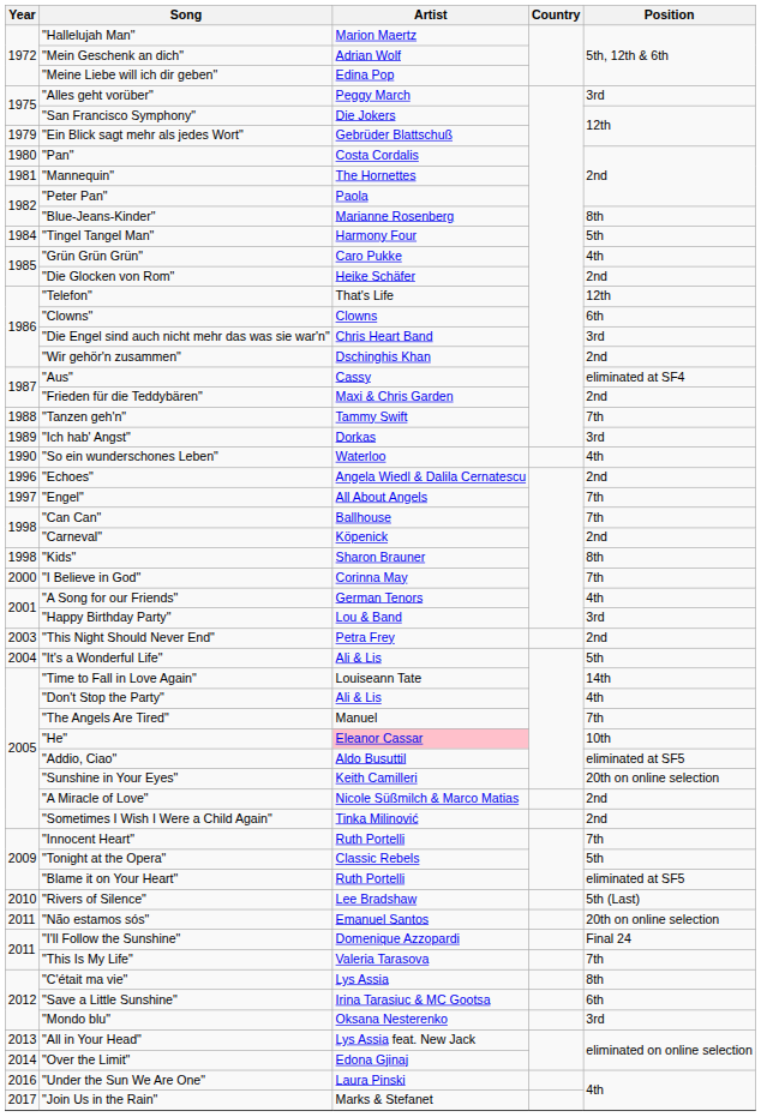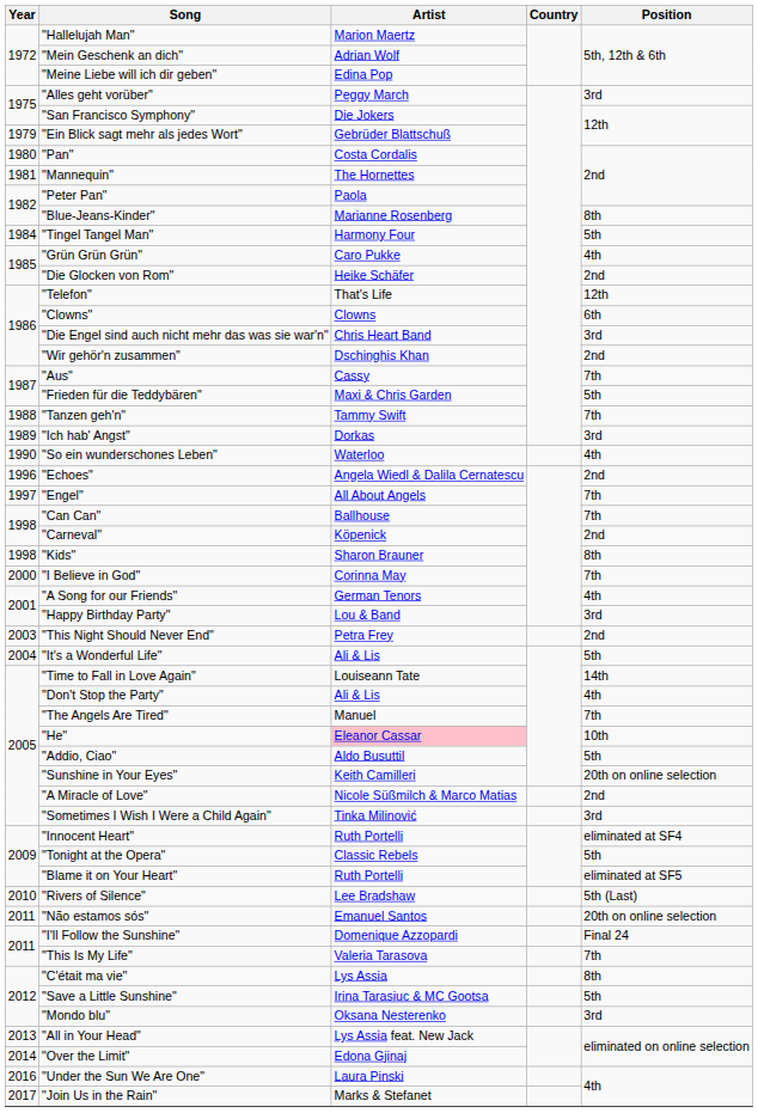 <table class="wikitable sortable" style="border:1px solid black;">
 <tr>
 <th>Year</th>
 <th>Song</th>
 <th>Artist</th>
 <th>Country</th>
 <th>Position</th>
 </tr>
 <tr>
 <td rowspan=3>1972</td>
 <td>"Hallelujah Man"</td>
 <td><a href='#'>Marion Maertz</a></td>
 <td rowspan="3"></td>
 <td rowspan=3>5th, 12th & 6th</td>
 </tr>
 <tr>
 <td>"Mein Geschenk an dich"</td>
 <td><a href='#'>Adrian Wolf</a></td>
 </tr>
 <tr>
 <td>"Meine Liebe will ich dir geben"</td>
 <td><a href='#'>Edina Pop</a></td>
 </tr>
 <tr>
 <td rowspan=2>1975</td>
 <td>"Alles geht vorüber"</td>
 <td><a href='#'>Peggy March</a></td>
 <td rowspan=18></td>
 <td>3rd</td>
 </tr>
 <tr>
 <td>"San Francisco Symphony"</td>
 <td><a href='#'>Die Jokers</a></td>
 <td rowspan="2">12th</td>
 </tr>
 <tr>
 <td>1979</td>
 <td>"Ein Blick sagt mehr als jedes Wort"</td>
 <td><a href='#'>Gebrüder Blattschuß</a></td>
 </tr>
 <tr>
 <td>1980</td>
 <td>"Pan"</td>
 <td><a href='#'>Costa Cordalis</a></td>
 <td rowspan=3>2nd</td>
 </tr>
 <tr>
 <td>1981</td>
 <td>"Mannequin"</td>
 <td><a href='#'>The Hornettes</a></td>
 </tr>
 <tr>
 <td rowspan=2>1982</td>
 <td>"Peter Pan"</td>
 <td><a href='#'>Paola</a></td>
 </tr>
 <tr>
 <td>"Blue-Jeans-Kinder"</td>
 <td><a href='#'>Marianne Rosenberg</a></td>
 <td>8th</td>
 </tr>
 <tr>
 <td>1984</td>
 <td>"Tingel Tangel Man"</td>
 <td><a href='#'>Harmony Four</a></td>
 <td>5th</td>
 </tr>
 <tr>
 <td rowspan=2>1985</td>
 <td>"Grün Grün Grün"</td>
 <td><a href='#'>Caro Pukke</a></td>
 <td>4th</td>
 </tr>
 <tr>
 <td>"Die Glocken von Rom"</td>
 <td><a href='#'>Heike Schäfer</a></td>
 <td>2nd</td>
 </tr>
 <tr>
 <td rowspan=4>1986</td>
 <td>"Telefon"</td>
 <td>That's Life</td>
 <td>12th</td>
 </tr>
 <tr>
 <td>"Clowns"</td>
 <td><a href='#'>Clowns</a></td>
 <td>6th</td>
 </tr>
 <tr>
 <td>"Die Engel sind auch nicht mehr das was sie war'n"</td>
 <td><a href='#'>Chris Heart Band</a></td>
 <td>3rd</td>
 </tr>
 <tr>
 <td>"Wir gehör'n zusammen"</td>
 <td><a href='#'>Dschinghis Khan</a></td>
 <td>2nd</td>
 </tr>
 <tr>
 <td rowspan=2>1987</td>
 <td>"Aus"</td>
 <td><a href='#'>Cassy</a></td>
-<td>eliminated at SF4</td>
+<td>7th</td>
 </tr>
 <tr>
 <td>"Frieden für die Teddybären"</td>
 <td><a href='#'>Maxi & Chris Garden</a></td>
-<td>2nd</td>
+<td>5th</td>
 </tr>
 <tr>
 <td>1988</td>
 <td>"Tanzen geh'n"</td>
 <td><a href='#'>Tammy Swift</a></td>
 <td>7th</td>
 </tr>
 <tr>
 <td>1989</td>
 <td>"Ich hab' Angst"</td>
 <td><a href='#'>Dorkas</a></td>
 <td>3rd</td>
 </tr>
 <tr>
 <td>1990</td>
 <td>"So ein wunderschones Leben"</td>
 <td><a href='#'>Waterloo</a></td>
 <td></td>
 <td>4th</td>
 </tr>
 <tr>
 <td>1996</td>
 <td>"Echoes"</td>
 <td><a href='#'>Angela Wiedl & Dalila Cernatescu</a></td>
 <td rowspan="8"></td>
 <td>2nd</td>
 </tr>
 <tr>
 <td>1997</td>
 <td>"Engel"</td>
 <td><a href='#'>All About Angels</a></td>
 <td>7th</td>
 </tr>
 <tr>
 <td rowspan=2>1998</td>
 <td>"Can Can"</td>
 <td><a href='#'>Ballhouse</a></td>
 <td>7th</td>
 </tr>
 <tr>
 <td>"Carneval"</td>
 <td><a href='#'>Köpenick</a></td>
 <td>2nd</td>
 </tr>
 <tr>
 <td>1998</td>
 <td>"Kids"</td>
 <td><a href='#'>Sharon Brauner</a></td>
 <td>8th</td>
 </tr>
 <tr>
 <td>2000</td>
 <td>"I Believe in God"</td>
 <td><a href='#'>Corinna May</a></td>
 <td>7th</td>
 </tr>
 <tr>
 <td rowspan=2>2001</td>
 <td>"A Song for our Friends"</td>
 <td><a href='#'>German Tenors</a></td>
 <td>4th</td>
 </tr>
 <tr>
 <td>"Happy Birthday Party"</td>
 <td><a href='#'>Lou & Band</a></td>
 <td>3rd</td>
 </tr>
 <tr>
 <td>2003</td>
 <td>"This Night Should Never End"</td>
 <td><a href='#'>Petra Frey</a></td>
 <td></td>
 <td>2nd</td>
 </tr>
 <tr>
 <td>2004</td>
 <td>"It's a Wonderful Life"</td>
 <td><a href='#'>Ali & Lis</a></td>
 <td rowspan="7"></td>
 <td>5th</td>
 </tr>
 <tr>
 <td rowspan=8>2005</td>
 <td>"Time to Fall in Love Again"</td>
 <td>Louiseann Tate</td>
 <td>14th</td>
 </tr>
 <tr>
 <td>"Don't Stop the Party"</td>
 <td><a href='#'>Ali & Lis</a></td>
 <td>4th</td>
 </tr>
 <tr>
 <td>"The Angels Are Tired"</td>
 <td>Manuel</td>
 <td>7th</td>
 </tr>
 <tr>
 <td>"He"</td>
 <td style="background: pink;"><a href='#'>Eleanor Cassar</a></td>
 <td>10th</td>
 </tr>
 <tr>
 <td>"Addio, Ciao"</td>
 <td><a href='#'>Aldo Busuttil</a></td>
-<td>eliminated at SF5</td>
+<td>5th</td>
 </tr>
 <tr>
 <td>"Sunshine in Your Eyes"</td>
 <td><a href='#'>Keith Camilleri</a></td>
 <td>20th on online selection</td>
 </tr>
 <tr>
 <td>"A Miracle of Love"</td>
 <td><a href='#'>Nicole Süßmilch & Marco Matias</a></td>
 <td></td>
 <td>2nd</td>
 </tr>
 <tr>
 <td>"Sometimes I Wish I Were a Child Again"</td>
 <td><a href='#'>Tinka Milinović</a></td>
 <td></td>
-<td>2nd</td>
+<td>3rd</td>
 </tr>
 <tr>
 <td rowspan=3>2009</td>
 <td>"Innocent Heart"</td>
 <td><a href='#'>Ruth Portelli</a></td>
 <td rowspan="3"></td>
-<td>7th</td>
+<td>eliminated at SF4</td>
 </tr>
 <tr>
 <td>"Tonight at the Opera"</td>
 <td><a href='#'>Classic Rebels</a></td>
 <td>5th</td>
 </tr>
 <tr>
 <td>"Blame it on Your Heart"</td>
 <td><a href='#'>Ruth Portelli</a></td>
 <td>eliminated at SF5</td>
 </tr>
 <tr>
 <td>2010</td>
 <td>"Rivers of Silence"</td>
 <td><a href='#'>Lee Bradshaw</a></td>
 <td></td>
 <td>5th (Last)</td>
 </tr>
 <tr>
 <td>2011</td>
 <td>"Não estamos sós"</td>
 <td><a href='#'>Emanuel Santos</a></td>
 <td></td>
 <td>20th on online selection</td>
 </tr>
 <tr>
 <td rowspan=2>2011</td>
 <td>"I'll Follow the Sunshine"</td>
 <td><a href='#'>Domenique Azzopardi</a></td>
 <td></td>
 <td>Final 24</td>
 </tr>
 <tr>
 <td>"This Is My Life"</td>
 <td><a href='#'>Valeria Tarasova</a></td>
 <td></td>
 <td>7th</td>
 </tr>
 <tr>
 <td rowspan=3>2012</td>
 <td>"C'était ma vie"</td>
 <td><a href='#'>Lys Assia</a></td>
 <td></td>
 <td>8th</td>
 </tr>
 <tr>
 <td>"Save a Little Sunshine"</td>
 <td><a href='#'>Irina Tarasiuc & MC Gootsa</a></td>
 <td></td>
-<td>6th</td>
+<td>5th</td>
 </tr>
 <tr>
 <td>"Mondo blu"</td>
 <td><a href='#'>Oksana Nesterenko</a></td>
 <td></td>
 <td>3rd</td>
 </tr>
 <tr>
 <td>2013</td>
 <td>"All in Your Head"</td>
 <td><a href='#'>Lys Assia</a> feat. New Jack</td>
 <td rowspan=2></td>
 <td rowspan=2>eliminated on online selection</td>
 </tr>
 <tr>
 <td>2014</td>
 <td>"Over the Limit"</td>
 <td><a href='#'>Edona Gjinaj</a></td>
 </tr>
 <tr>
 <td>2016</td>
 <td>"Under the Sun We Are One"</td>
 <td><a href='#'>Laura Pinski</a></td>
 <td></td>
 <td rowspan=2>4th</td>
 </tr>
 <tr>
 <td>2017</td>
 <td>"Join Us in the Rain"</td>
 <td>Marks & Stefanet</td>
 <td></td>
 </tr>
 <tr>
 </tr>
 </table>
